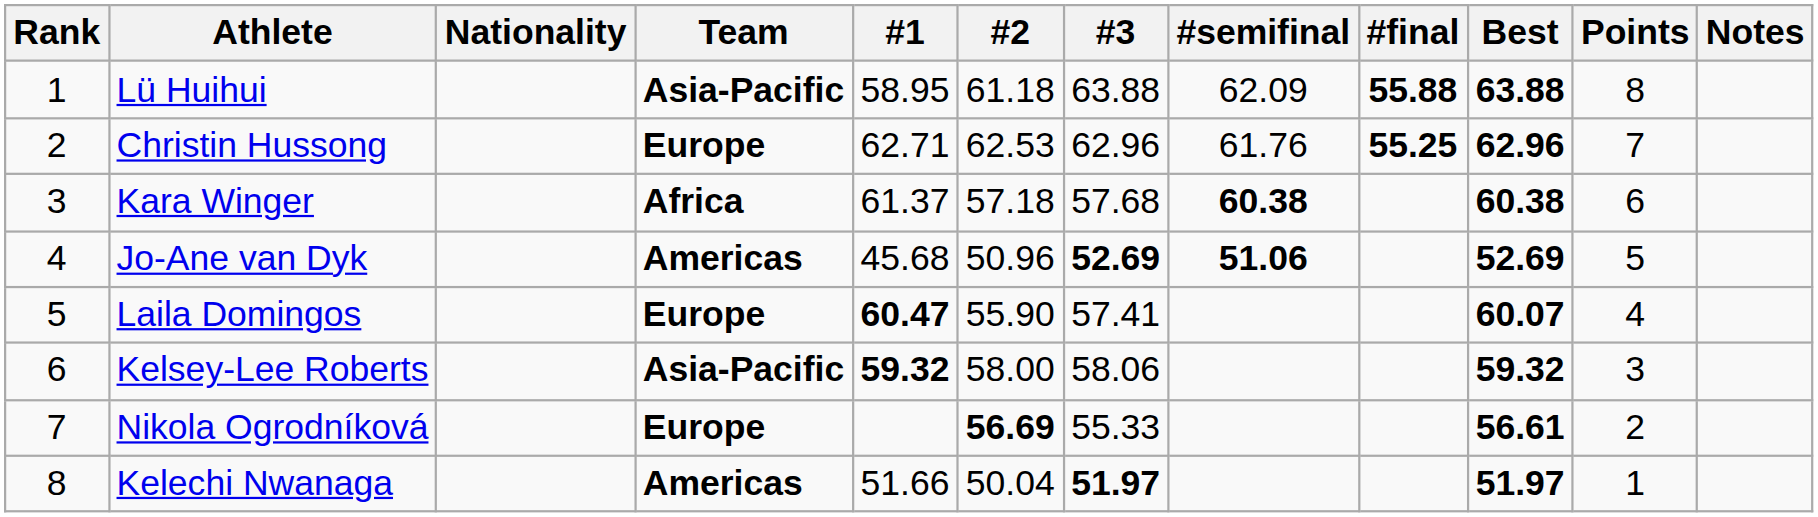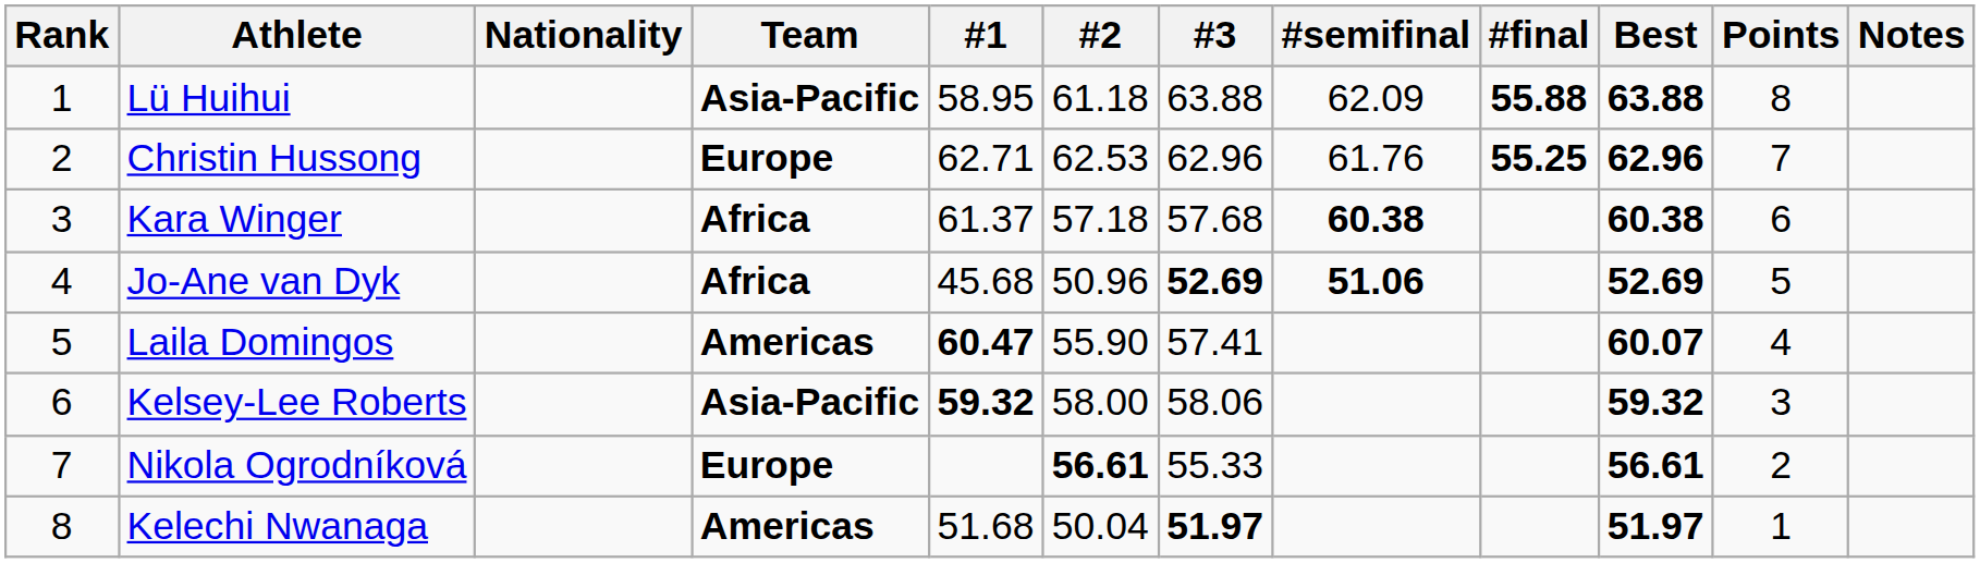 <table class="wikitable sortable" style="text-align:center">
 <tr>
 <th>Rank</th>
 <th>Athlete</th>
 <th>Nationality</th>
 <th>Team</th>
 <th>#1</th>
 <th>#2</th>
 <th>#3</th>
 <th>#semifinal</th>
 <th>#final</th>
 <th>Best</th>
 <th>Points</th>
 <th>Notes</th>
 </tr>
 <tr>
 <td>1</td>
 <td align="left"><a href='#'>Lü Huihui</a></td>
 <td align=left></td>
 <td align=left><strong>Asia-Pacific</strong></td>
 <td>58.95</td>
 <td>61.18</td>
 <td>63.88</td>
 <td>62.09</td>
 <td><strong>55.88</strong></td>
 <td><strong>63.88</strong></td>
 <td>8</td>
 <td></td>
 </tr>
 <tr>
 <td>2</td>
 <td align="left"><a href='#'>Christin Hussong</a></td>
 <td align=left></td>
 <td align=left><strong>Europe</strong></td>
 <td>62.71</td>
 <td>62.53</td>
 <td>62.96</td>
 <td>61.76</td>
 <td><strong>55.25</strong></td>
 <td><strong>62.96</strong></td>
 <td>7</td>
 <td></td>
 </tr>
 <tr>
 <td>3</td>
 <td align="left"><a href='#'>Kara Winger</a></td>
 <td align=left></td>
 <td align=left><strong>Africa</strong></td>
 <td>61.37</td>
 <td>57.18</td>
 <td>57.68</td>
 <td><strong>60.38</strong></td>
 <td></td>
 <td><strong>60.38</strong></td>
 <td>6</td>
 <td></td>
 </tr>
 <tr>
 <td>4</td>
 <td align="left"><a href='#'>Jo-Ane van Dyk</a></td>
 <td align=left></td>
-<td align=left><strong>Americas</strong></td>
+<td align=left><strong>Africa</strong></td>
 <td>45.68</td>
 <td>50.96</td>
 <td><strong>52.69</strong></td>
 <td><strong>51.06</strong></td>
 <td></td>
 <td><strong>52.69</strong></td>
 <td>5</td>
 <td></td>
 </tr>
 <tr>
 <td>5</td>
 <td align="left"><a href='#'>Laila Domingos</a></td>
 <td align=left></td>
-<td align=left><strong>Europe</strong></td>
+<td align=left><strong>Americas</strong></td>
 <td><strong>60.47</strong></td>
 <td>55.90</td>
 <td>57.41</td>
 <td></td>
 <td></td>
 <td><strong>60.07</strong></td>
 <td>4</td>
 <td></td>
 </tr>
 <tr>
 <td>6</td>
 <td align="left"><a href='#'>Kelsey-Lee Roberts</a></td>
 <td align=left></td>
 <td align=left><strong>Asia-Pacific</strong></td>
 <td><strong>59.32</strong></td>
 <td>58.00</td>
 <td>58.06</td>
 <td></td>
 <td></td>
 <td><strong>59.32</strong></td>
 <td>3</td>
 <td></td>
 </tr>
 <tr>
 <td>7</td>
 <td align="left"><a href='#'>Nikola Ogrodníková</a></td>
 <td align=left></td>
 <td align=left><strong>Europe</strong></td>
 <td></td>
-<td><strong>56.69</strong></td>
+<td><strong>56.61</strong></td>
 <td>55.33</td>
 <td></td>
 <td></td>
 <td><strong>56.61</strong></td>
 <td>2</td>
 <td></td>
 </tr>
 <tr>
 <td>8</td>
 <td align="left"><a href='#'>Kelechi Nwanaga</a></td>
 <td align=left></td>
 <td align=left><strong>Americas</strong></td>
-<td>51.66</td>
+<td>51.68</td>
 <td>50.04</td>
 <td><strong>51.97</strong></td>
 <td></td>
 <td></td>
 <td><strong>51.97</strong></td>
 <td>1</td>
 <td></td>
 </tr>
 </table>
